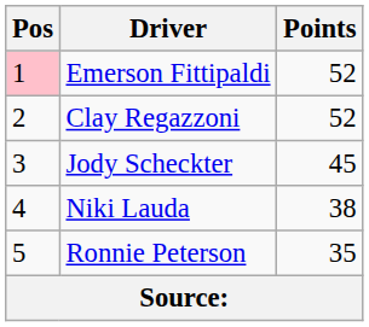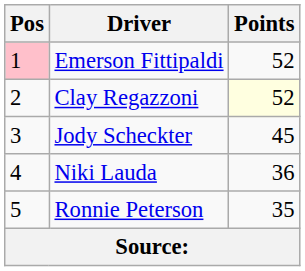 <table class="wikitable" style="font-size: 95%;">
 <tr>
 <th>Pos</th>
 <th>Driver</th>
 <th>Points</th>
 </tr>
 <tr>
 <td style="background: pink;">1</td>
 <td> <a href='#'>Emerson Fittipaldi</a></td>
 <td align="right">52</td>
 </tr>
 <tr>
 <td>2</td>
 <td> <a href='#'>Clay Regazzoni</a></td>
-<td align="right">52</td>
+<td align="right" style="background: lightyellow;">52</td>
 </tr>
 <tr>
 <td>3</td>
 <td> <a href='#'>Jody Scheckter</a></td>
 <td align="right">45</td>
 </tr>
 <tr>
 <td>4</td>
 <td> <a href='#'>Niki Lauda</a></td>
-<td align="right">38</td>
+<td align="right">36</td>
 </tr>
 <tr>
 <td>5</td>
 <td> <a href='#'>Ronnie Peterson</a></td>
 <td align="right">35</td>
 </tr>
 <tr>
 <th colspan=4>Source: </th>
 </tr>
 </table>
